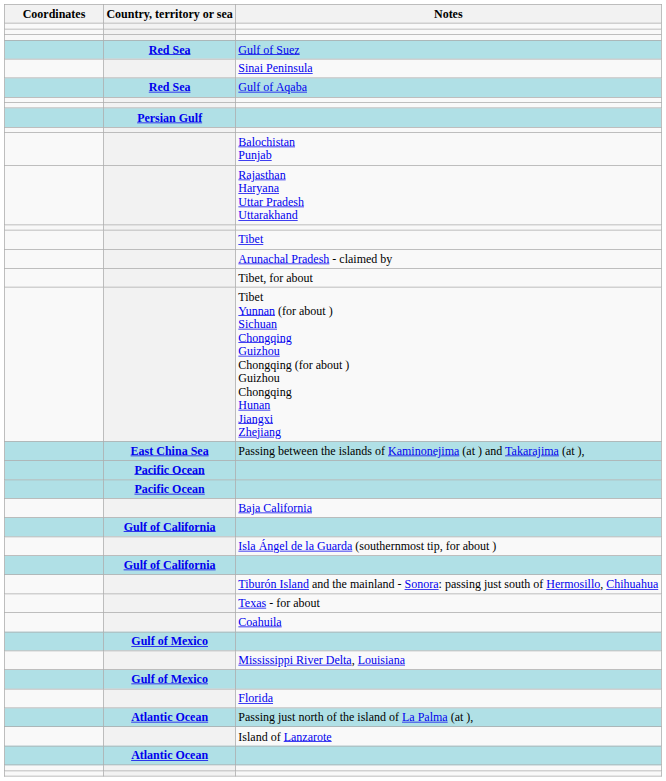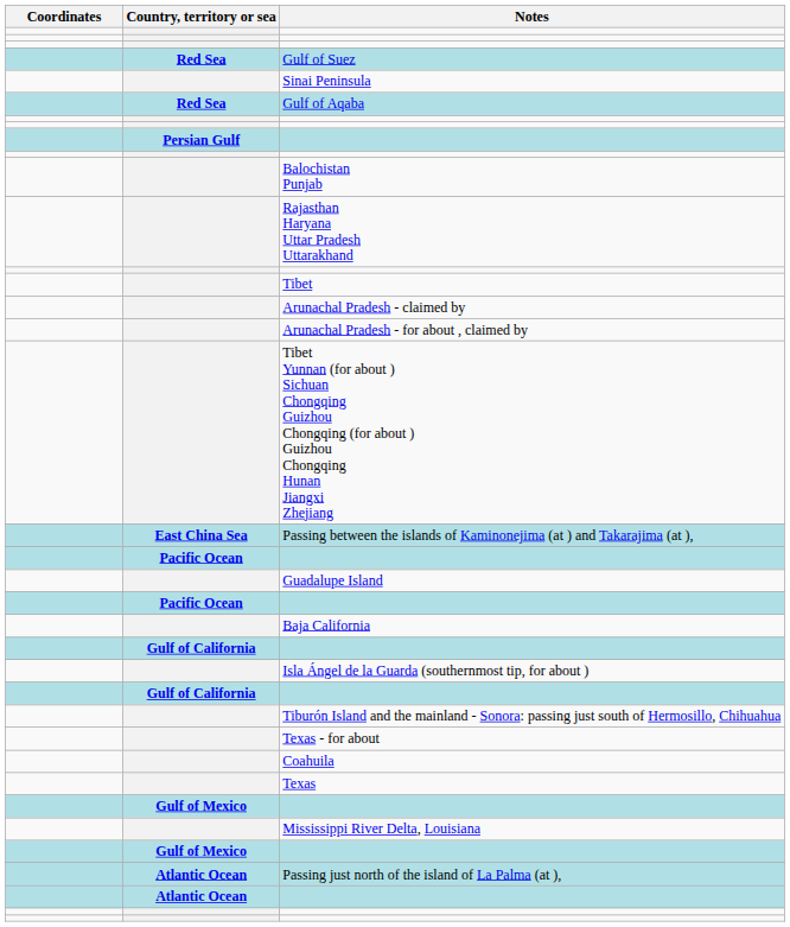 <table class="wikitable plainrowheaders">
 <tr>
 <th scope="col" width="125">Coordinates</th>
 <th scope="col">Country, territory or sea</th>
 <th scope="col">Notes</th>
 </tr>
 <tr>
 <td></td>
 <th scope="row"></th>
 <td></td>
 </tr>
 <tr>
 <td></td>
 <th scope="row"></th>
 <td></td>
 </tr>
 <tr>
 <td></td>
 <th scope="row"></th>
 <td></td>
 </tr>
 <tr>
 <td style="background:#b0e0e6;"></td>
 <th scope="row" style="background:#b0e0e6;"><a href='#'>Red Sea</a></th>
 <td style="background:#b0e0e6;"><a href='#'>Gulf of Suez</a></td>
 </tr>
 <tr>
 <td></td>
 <th scope="row"></th>
 <td><a href='#'>Sinai Peninsula</a></td>
 </tr>
 <tr>
 <td style="background:#b0e0e6;"></td>
 <th scope="row" style="background:#b0e0e6;"><a href='#'>Red Sea</a></th>
 <td style="background:#b0e0e6;"><a href='#'>Gulf of Aqaba</a></td>
 </tr>
 <tr>
 <td></td>
 <th scope="row"></th>
 <td></td>
 </tr>
 <tr>
 <td></td>
 <th scope="row"></th>
 <td></td>
 </tr>
 <tr>
 <td style="background:#b0e0e6;"></td>
 <th scope="row" style="background:#b0e0e6;"><a href='#'>Persian Gulf</a></th>
 <td style="background:#b0e0e6;"></td>
 </tr>
 <tr>
 <td></td>
 <th scope="row"></th>
 <td></td>
 </tr>
 <tr valign="top">
 <td></td>
 <th scope="row"></th>
 <td><a href='#'>Balochistan</a><br> <a href='#'>Punjab</a></td>
 </tr>
 <tr valign="top">
 <td></td>
 <th scope="row"></th>
 <td><a href='#'>Rajasthan</a><br> <a href='#'>Haryana</a><br> <a href='#'>Uttar Pradesh</a><br> <a href='#'>Uttarakhand</a></td>
 </tr>
 <tr>
 <td></td>
 <th scope="row"></th>
 <td></td>
 </tr>
 <tr>
 <td></td>
 <th scope="row"></th>
 <td><a href='#'>Tibet</a></td>
 </tr>
 <tr valign="top">
 <td></td>
 <th scope="row"></th>
 <td><a href='#'>Arunachal Pradesh</a> - claimed by </td>
 </tr>
-<tr>
+<tr valign="top">
 <td></td>
 <th scope="row"></th>
-<td>Tibet, for about </td>
+<td><a href='#'>Arunachal Pradesh</a> -  for about , claimed by </td>
 </tr>
 <tr valign="top">
 <td></td>
 <th scope="row"></th>
 <td>Tibet <br> <a href='#'>Yunnan</a> (for about ) <br> <a href='#'>Sichuan</a> <br> <a href='#'>Chongqing</a> <br> <a href='#'>Guizhou</a> <br> Chongqing (for about ) <br> Guizhou <br> Chongqing <br> <a href='#'>Hunan</a> <br> <a href='#'>Jiangxi</a> <br> <a href='#'>Zhejiang</a></td>
 </tr>
 <tr valign="top">
 <td style="background:#b0e0e6;"></td>
 <th scope="row" style="background:#b0e0e6;"><a href='#'>East China Sea</a></th>
 <td style="background:#b0e0e6;">Passing between the islands of <a href='#'>Kaminonejima</a> (at ) and <a href='#'>Takarajima</a> (at ), </td>
 </tr>
 <tr>
 <td style="background:#b0e0e6;"></td>
 <th scope="row" style="background:#b0e0e6;"><a href='#'>Pacific Ocean</a></th>
 <td style="background:#b0e0e6;"></td>
+</tr>
+<tr>
+<td></td>
+<th scope="row"></th>
+<td><a href='#'>Guadalupe Island</a></td>
 </tr>
 <tr>
 <td style="background:#b0e0e6;"></td>
 <th scope="row" style="background:#b0e0e6;"><a href='#'>Pacific Ocean</a></th>
 <td style="background:#b0e0e6;"></td>
 </tr>
 <tr>
 <td></td>
 <th scope="row"></th>
 <td><a href='#'>Baja California</a></td>
 </tr>
 <tr>
 <td style="background:#b0e0e6;"></td>
 <th scope="row" style="background:#b0e0e6;"><a href='#'>Gulf of California</a></th>
 <td style="background:#b0e0e6;"></td>
 </tr>
 <tr>
 <td></td>
 <th scope="row"></th>
 <td><a href='#'>Isla Ángel de la Guarda</a> (southernmost tip, for about )</td>
 </tr>
 <tr>
 <td style="background:#b0e0e6;"></td>
 <th scope="row" style="background:#b0e0e6;"><a href='#'>Gulf of California</a></th>
 <td style="background:#b0e0e6;"></td>
 </tr>
 <tr>
 <td></td>
 <th scope="row"></th>
 <td><a href='#'>Tiburón Island</a> and the mainland - <a href='#'>Sonora</a>: passing just south of <a href='#'>Hermosillo</a>, <a href='#'>Chihuahua</a></td>
 </tr>
 <tr>
 <td></td>
 <th scope="row"></th>
 <td><a href='#'>Texas</a> - for about </td>
 </tr>
 <tr>
 <td></td>
 <th scope="row"></th>
 <td><a href='#'>Coahuila</a></td>
 </tr>
 <tr>
+<td></td>
+<th scope="row"></th>
+<td><a href='#'>Texas</a></td>
+</tr>
+<tr>
 <td style="background:#b0e0e6;"></td>
 <th scope="row" style="background:#b0e0e6;"><a href='#'>Gulf of Mexico</a></th>
 <td style="background:#b0e0e6;"></td>
 </tr>
 <tr>
 <td></td>
 <th scope="row"></th>
 <td><a href='#'>Mississippi River Delta</a>, <a href='#'>Louisiana</a></td>
 </tr>
 <tr>
 <td style="background:#b0e0e6;"></td>
 <th scope="row" style="background:#b0e0e6;"><a href='#'>Gulf of Mexico</a></th>
 <td style="background:#b0e0e6;"></td>
 </tr>
 <tr>
-<td></td>
-<th scope="row"></th>
-<td><a href='#'>Florida</a></td>
-</tr>
-<tr>
 <td style="background:#b0e0e6;"></td>
 <th scope="row" style="background:#b0e0e6;"><a href='#'>Atlantic Ocean</a></th>
 <td style="background:#b0e0e6;">Passing just north of the island of <a href='#'>La Palma</a> (at ), </td>
-</tr>
-<tr>
-<td></td>
-<th scope="row"></th>
-<td>Island of <a href='#'>Lanzarote</a></td>
 </tr>
 <tr>
 <td style="background:#b0e0e6;"></td>
 <th scope="row" style="background:#b0e0e6;"><a href='#'>Atlantic Ocean</a></th>
 <td style="background:#b0e0e6;"></td>
 </tr>
 <tr>
 <td></td>
 <th scope="row"></th>
 <td></td>
 </tr>
 <tr>
 <td></td>
 <th scope="row"></th>
 <td></td>
 </tr>
 </table>
